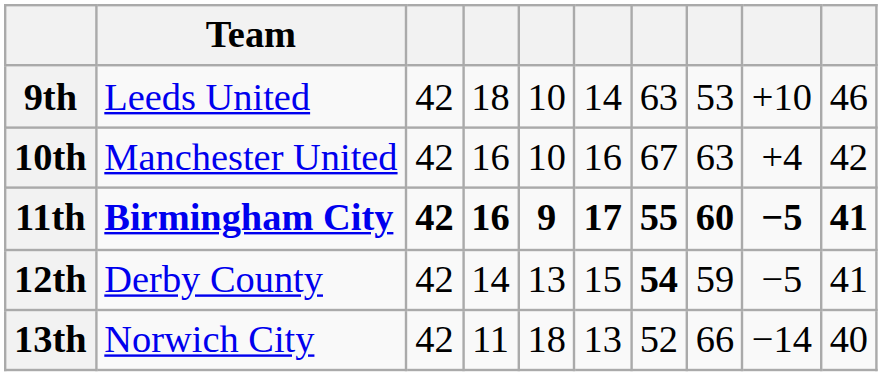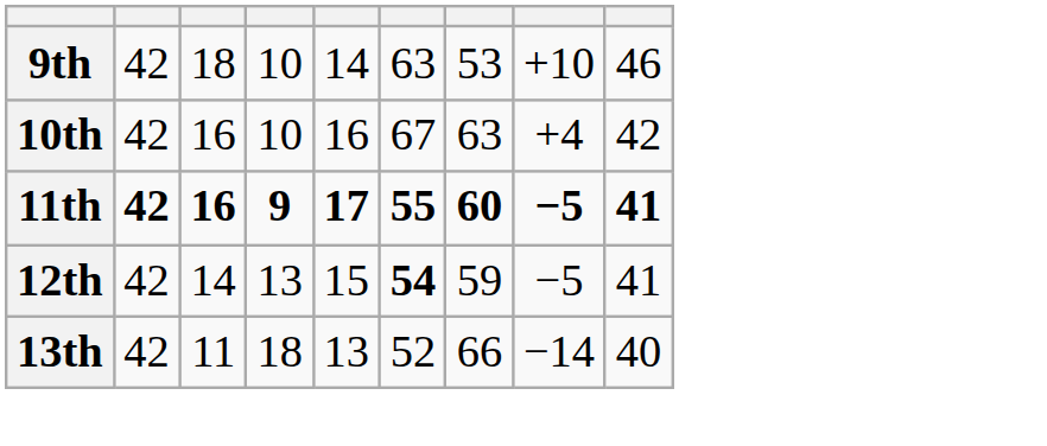 <table class="wikitable" style="text-align:center">
 <tr>
 <th scope="col"></th>
-<th scope="col">Team</th>
 <th scope="col"></th>
 <th scope="col"></th>
 <th scope="col"></th>
 <th scope="col"></th>
 <th scope="col"></th>
 <th scope="col"></th>
 <th scope="col"></th>
 <th scope="col"></th>
 </tr>
 <tr>
 <th scope="row">9th</th>
-<td align="left"><a href='#'>Leeds United</a></td>
 <td>42</td>
 <td>18</td>
 <td>10</td>
 <td>14</td>
 <td>63</td>
 <td>53</td>
 <td>+10</td>
 <td>46</td>
 </tr>
 <tr>
 <th scope="row">10th</th>
-<td align="left"><a href='#'>Manchester United</a></td>
 <td>42</td>
 <td>16</td>
 <td>10</td>
 <td>16</td>
 <td>67</td>
 <td>63</td>
 <td>+4</td>
 <td>42</td>
 </tr>
 <tr style="font-weight:bold">
 <th scope="row">11th</th>
-<td align="left"><a href='#'>Birmingham City</a></td>
 <td>42</td>
 <td>16</td>
 <td>9</td>
 <td>17</td>
 <td>55</td>
 <td>60</td>
 <td>−5</td>
 <td>41</td>
 </tr>
 <tr>
 <th scope="row">12th</th>
-<td align="left"><a href='#'>Derby County</a></td>
 <td>42</td>
 <td>14</td>
 <td>13</td>
 <td>15</td>
 <td><strong>54</strong></td>
 <td>59</td>
 <td>−5</td>
 <td>41</td>
 </tr>
 <tr>
 <th scope="row">13th</th>
-<td align="left"><a href='#'>Norwich City</a></td>
 <td>42</td>
 <td>11</td>
 <td>18</td>
 <td>13</td>
 <td>52</td>
 <td>66</td>
 <td>−14</td>
 <td>40</td>
 </tr>
 </table>
